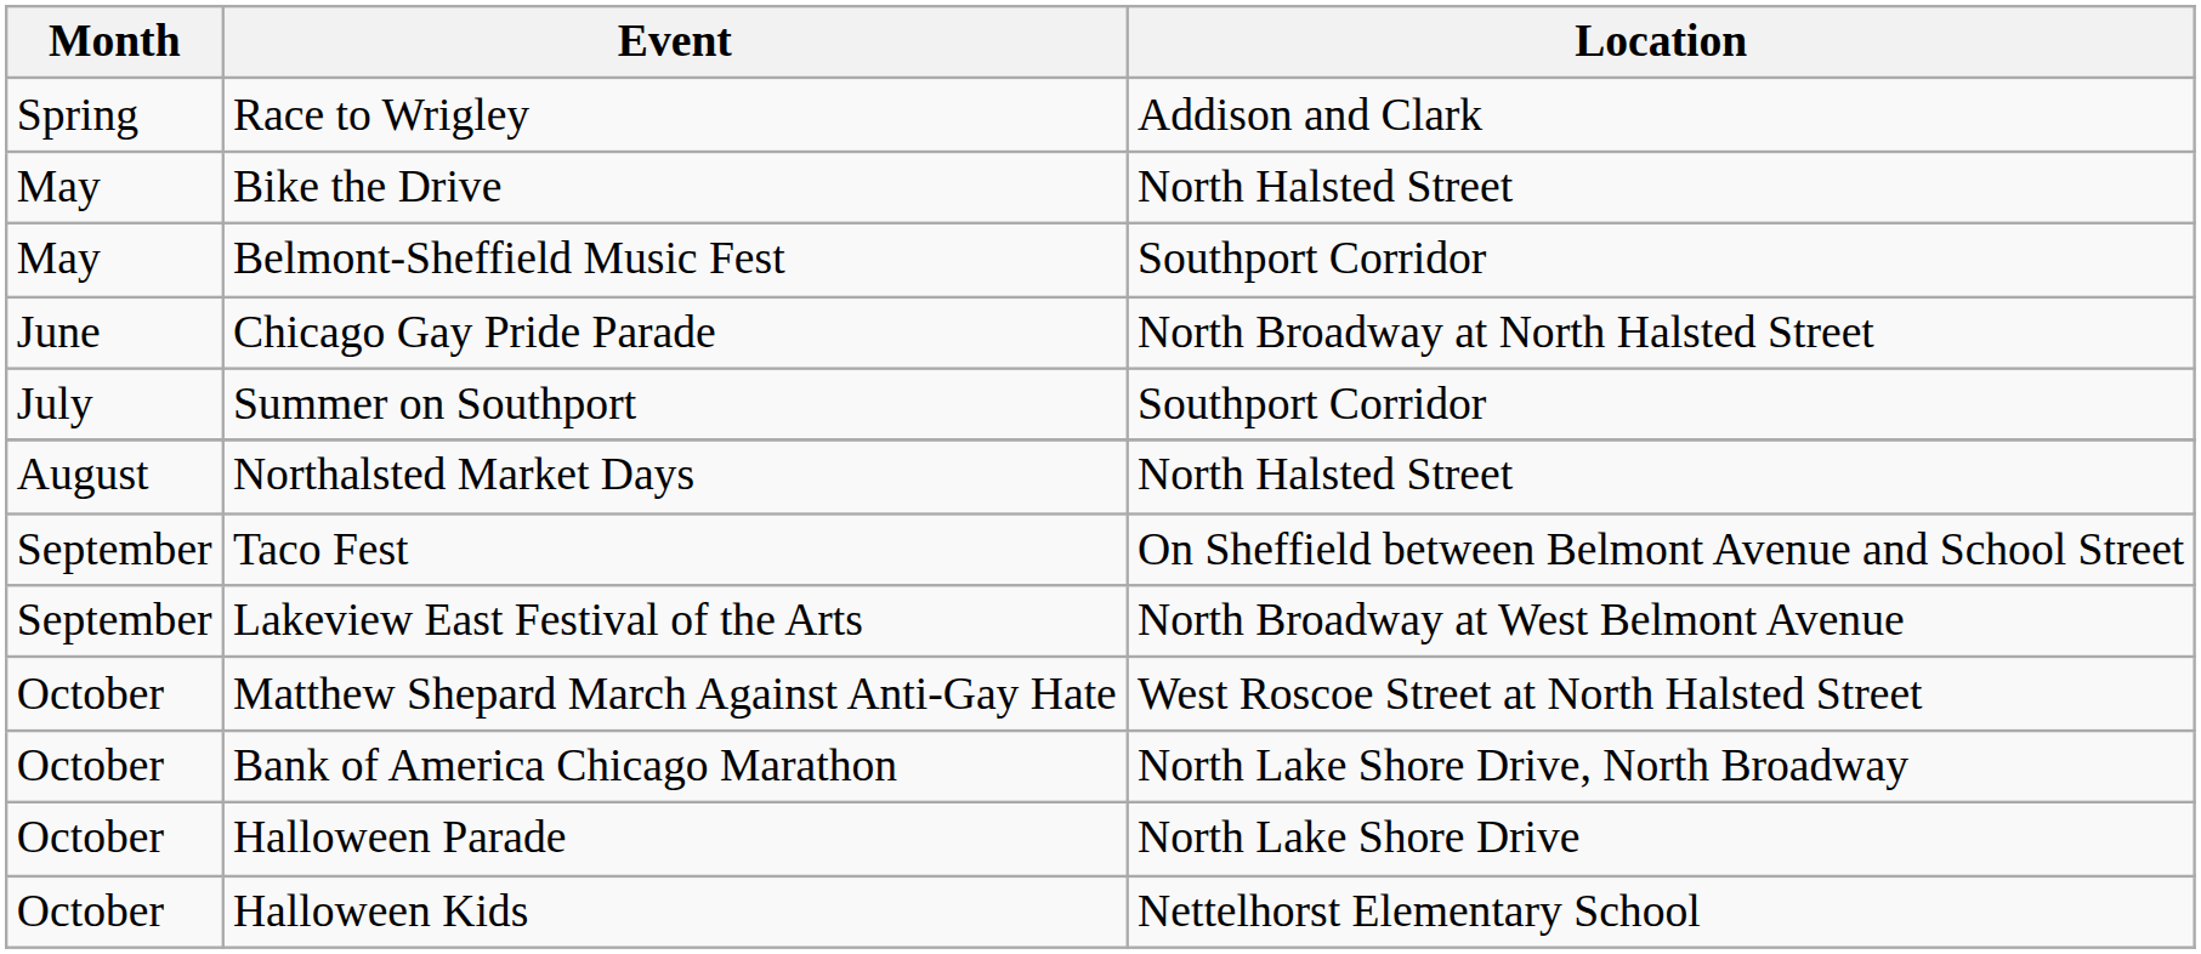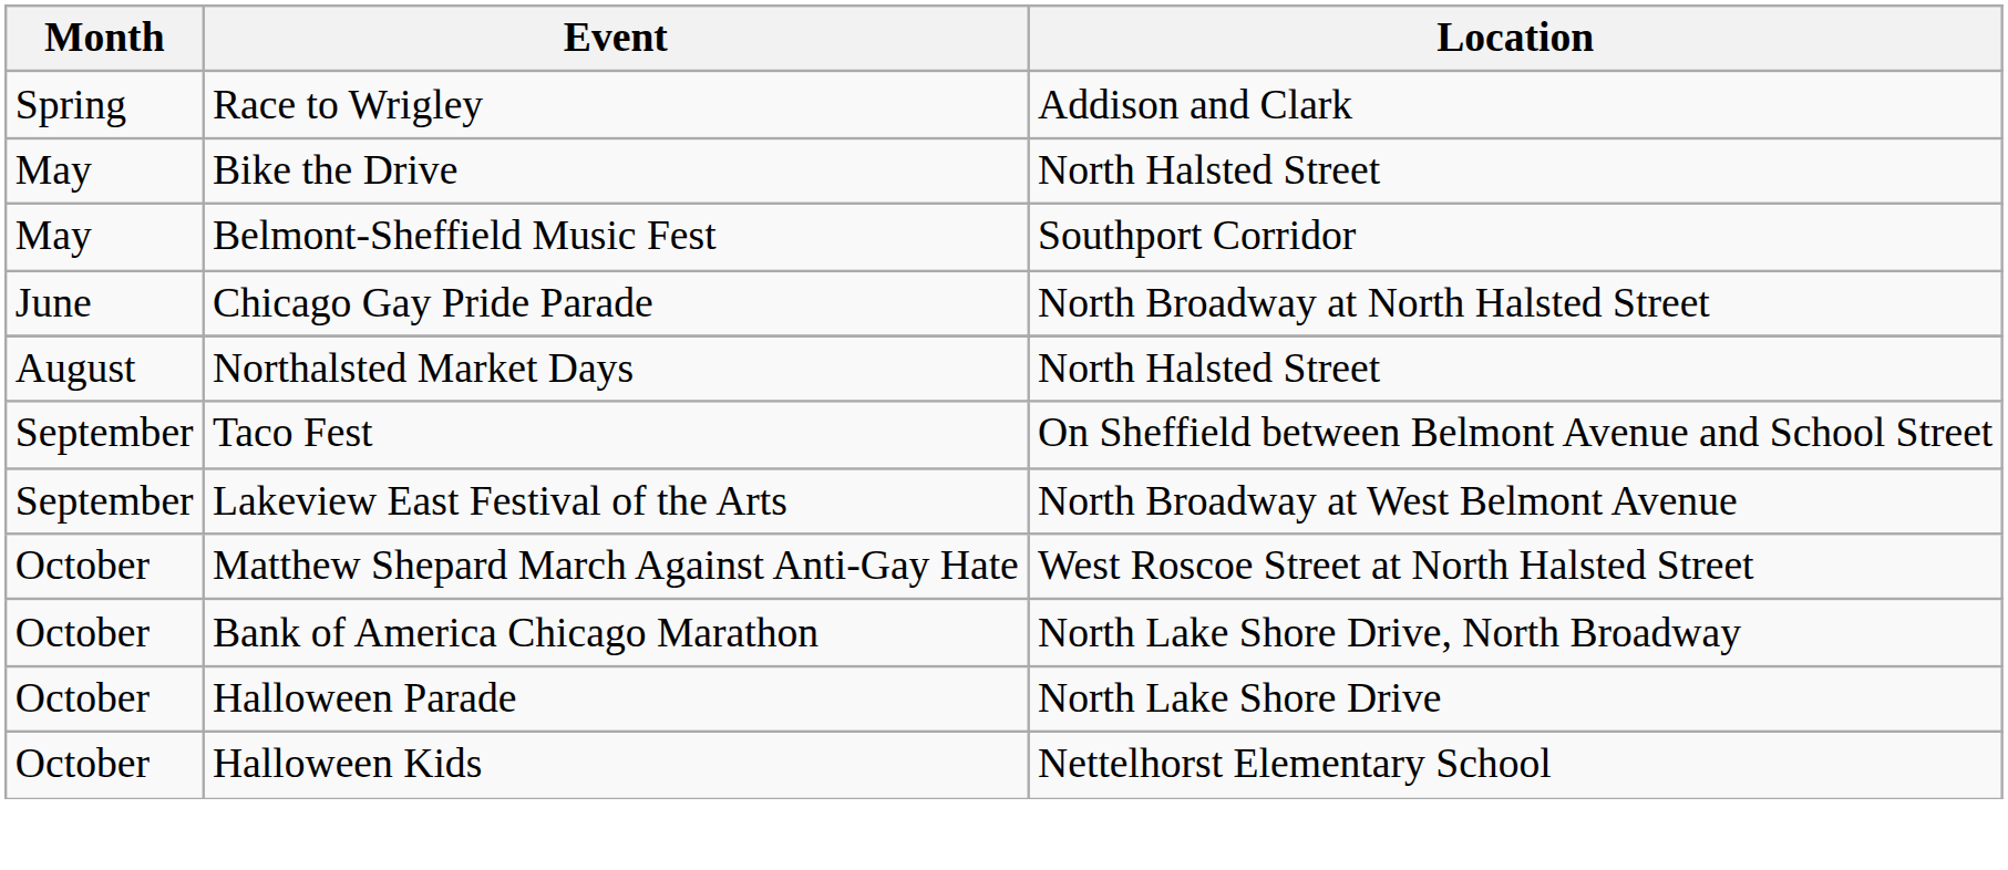 <table class="wikitable">
 <tr style=background:#efefef;>
 <th>Month</th>
 <th>Event</th>
 <th>Location</th>
 </tr>
 <tr>
 <td>Spring</td>
 <td>Race to Wrigley</td>
 <td>Addison and Clark</td>
 </tr>
 <tr>
 <td>May</td>
 <td>Bike the Drive</td>
 <td>North Halsted Street</td>
 </tr>
 <tr>
 <td>May</td>
 <td>Belmont-Sheffield Music Fest</td>
 <td>Southport Corridor</td>
 </tr>
 <tr>
 <td>June</td>
 <td>Chicago Gay Pride Parade</td>
 <td>North Broadway at North Halsted Street</td>
-</tr>
-<tr>
-<td>July</td>
-<td>Summer on Southport</td>
-<td>Southport Corridor</td>
 </tr>
 <tr July || Lakeview Garden Walk || Various>
 </tr>
 <tr>
 <td>August</td>
 <td>Northalsted Market Days</td>
 <td>North Halsted Street</td>
 </tr>
 <tr>
 <td>September</td>
 <td>Taco Fest</td>
 <td>On Sheffield between Belmont Avenue and School Street</td>
 </tr>
 <tr>
 <td>September</td>
 <td>Lakeview East Festival of the Arts</td>
 <td>North Broadway at West Belmont Avenue</td>
 </tr>
 <tr>
 <td>October</td>
 <td>Matthew Shepard March Against Anti-Gay Hate</td>
 <td>West Roscoe Street at North Halsted Street</td>
 </tr>
 <tr>
 <td>October</td>
 <td>Bank of America Chicago Marathon</td>
 <td>North Lake Shore Drive, North Broadway</td>
 </tr>
 <tr>
 <td>October</td>
 <td>Halloween Parade</td>
 <td>North Lake Shore Drive</td>
 </tr>
 <tr>
 <td>October</td>
 <td>Halloween Kids</td>
 <td>Nettelhorst Elementary School</td>
 </tr>
 </table>
